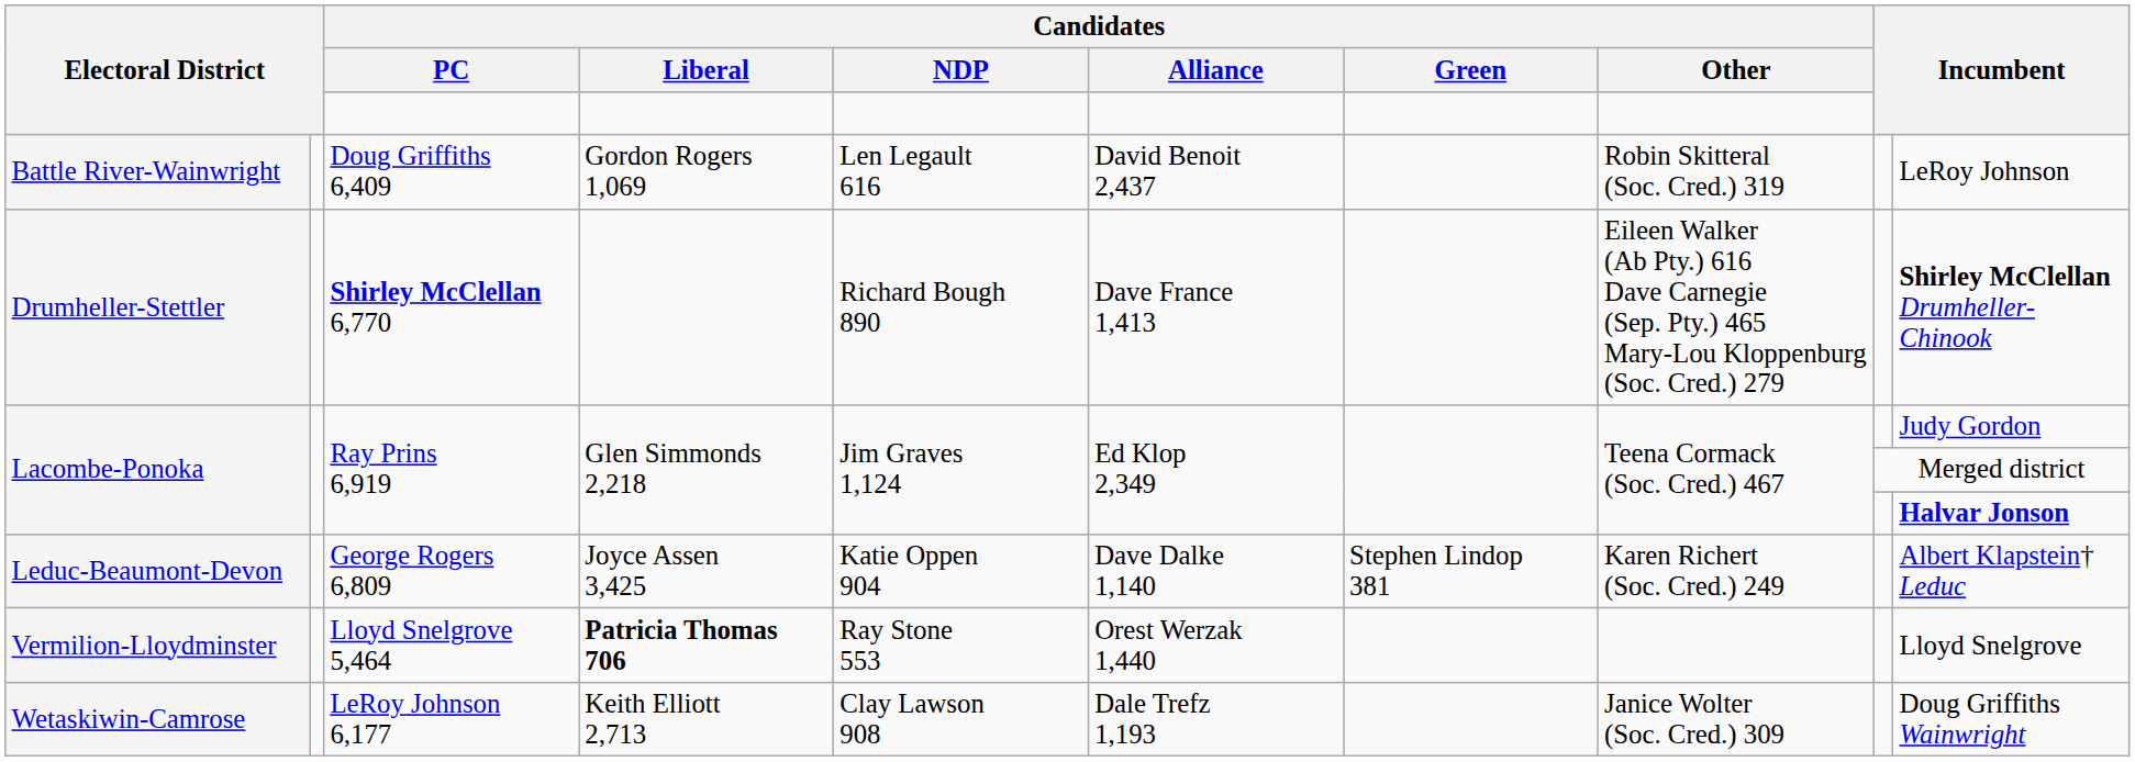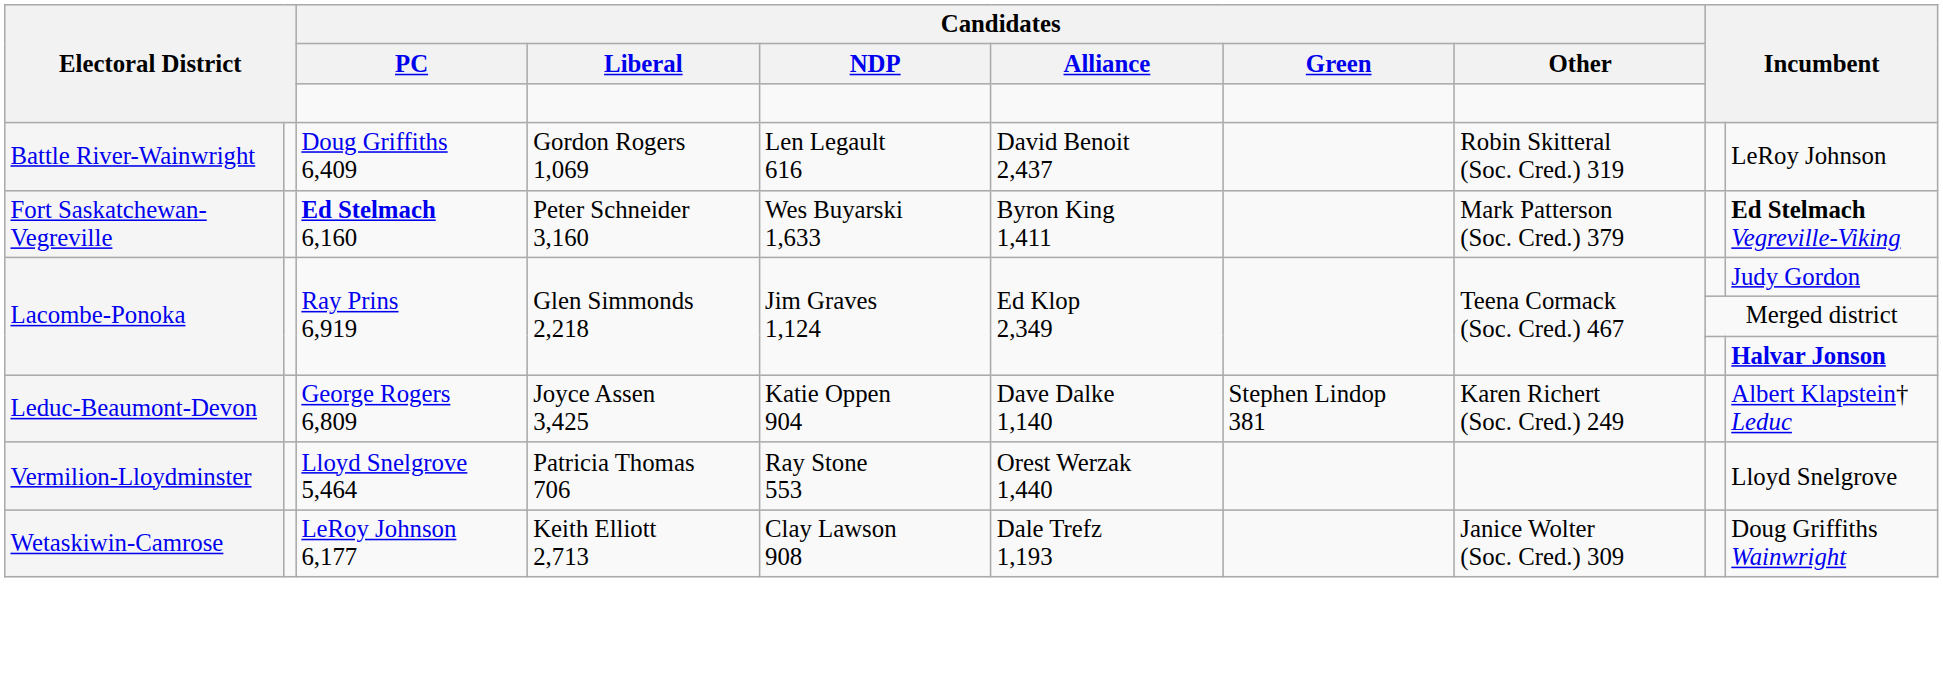 <table class="wikitable">
 <tr>
 <th width=15% rowspan=3 colspan=2>Electoral District</th>
 <th colspan=6>Candidates</th>
 <th width=18% rowspan=3 colspan=2>Incumbent</th>
 </tr>
 <tr>
 <th width=12%><a href='#'>PC</a></th>
 <th width=12%><a href='#'>Liberal</a></th>
 <th width=12%><a href='#'>NDP</a></th>
 <th width=12%><a href='#'>Alliance</a></th>
 <th width=12%><a href='#'>Green</a></th>
 <th width=13%>Other</th>
 </tr>
 <tr>
 <td> </td>
 <td> </td>
 <td> </td>
 <td> </td>
 <td> </td>
 <td> </td>
 </tr>
 <tr>
 <td bgcolor=whitesmoke><a href='#'>Battle River-Wainwright</a></td>
 <td></td>
 <td><a href='#'>Doug Griffiths</a><br>6,409</td>
 <td>Gordon Rogers<br>1,069</td>
 <td>Len Legault<br>616</td>
 <td>David Benoit<br>2,437</td>
 <td> </td>
 <td>Robin Skitteral<br>(Soc. Cred.) 319</td>
 <td></td>
 <td>LeRoy Johnson</td>
 </tr>
 <tr>
-<td bgcolor=whitesmoke><a href='#'>Drumheller-Stettler</a></td>
+<td bgcolor=whitesmoke><a href='#'>Fort Saskatchewan-Vegreville</a></td>
 <td></td>
-<td><strong><a href='#'>Shirley McClellan</a></strong><br>6,770</td>
+<td><strong><a href='#'>Ed Stelmach</a></strong><br>6,160</td>
+<td>Peter Schneider<br>3,160</td>
+<td>Wes Buyarski<br>1,633</td>
+<td>Byron King<br>1,411</td>
 <td> </td>
-<td>Richard Bough<br>890</td>
-<td>Dave France<br>1,413</td>
-<td> </td>
-<td>Eileen Walker<br>(Ab Pty.) 616<br>Dave Carnegie<br>(Sep. Pty.) 465<br>Mary-Lou Kloppenburg<br>(Soc. Cred.) 279</td>
+<td>Mark Patterson<br>(Soc. Cred.) 379</td>
 <td></td>
-<td><strong>Shirley McClellan</strong><br><span><em><a href='#'>Drumheller-Chinook</a></em></span></td>
+<td><strong>Ed Stelmach</strong><br><span><em><a href='#'>Vegreville-Viking</a></em></span></td>
 </tr>
 <tr>
 <td rowspan=3 bgcolor=whitesmoke><a href='#'>Lacombe-Ponoka</a></td>
 <td rowspan=3 ></td>
 <td rowspan=3><a href='#'>Ray Prins</a><br>6,919</td>
 <td rowspan=3>Glen Simmonds<br>2,218</td>
 <td rowspan=3>Jim Graves<br>1,124</td>
 <td rowspan=3>Ed Klop<br>2,349</td>
 <td rowspan=3> </td>
 <td rowspan=3>Teena Cormack<br>(Soc. Cred.) 467</td>
 <td></td>
 <td><a href='#'>Judy Gordon</a></td>
 </tr>
 <tr>
 <td colspan=2 align=center>Merged district</td>
 </tr>
 <tr>
 <td></td>
 <td><strong><a href='#'>Halvar Jonson</a></strong></td>
 </tr>
 <tr>
 <td bgcolor=whitesmoke><a href='#'>Leduc-Beaumont-Devon</a></td>
 <td></td>
 <td><a href='#'>George Rogers</a><br>6,809</td>
 <td>Joyce Assen<br>3,425</td>
 <td>Katie Oppen<br>904</td>
 <td>Dave Dalke<br>1,140</td>
 <td>Stephen Lindop<br>381</td>
 <td>Karen Richert<br>(Soc. Cred.) 249</td>
 <td></td>
 <td><a href='#'>Albert Klapstein</a>†<br><span><em><a href='#'>Leduc</a></em></span></td>
 </tr>
 <tr>
 <td bgcolor=whitesmoke><a href='#'>Vermilion-Lloydminster</a></td>
 <td></td>
 <td><a href='#'>Lloyd Snelgrove</a><br>5,464</td>
-<td><strong>Patricia Thomas<br>706</strong></td>
+<td>Patricia Thomas<br>706</td>
 <td>Ray Stone<br>553</td>
 <td>Orest Werzak<br>1,440</td>
 <td> </td>
 <td> </td>
 <td></td>
 <td>Lloyd Snelgrove</td>
 </tr>
 <tr>
 <td bgcolor=whitesmoke><a href='#'>Wetaskiwin-Camrose</a></td>
 <td></td>
 <td><a href='#'>LeRoy Johnson</a><br>6,177</td>
 <td>Keith Elliott<br>2,713</td>
 <td>Clay Lawson<br>908</td>
 <td>Dale Trefz<br>1,193</td>
 <td> </td>
 <td>Janice Wolter<br>(Soc. Cred.) 309</td>
 <td></td>
 <td>Doug Griffiths<br><span><em><a href='#'>Wainwright</a></em></span></td>
 </tr>
 </table>
